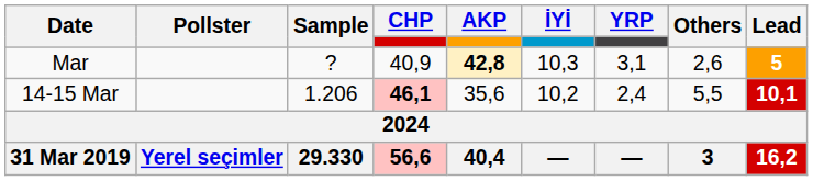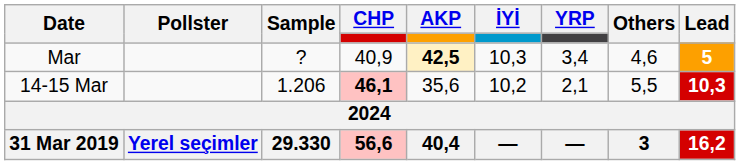 <table class="wikitable mw-collapsible" style="text-align:center; font-size:85%; line-height:14px;">
 <tr>
 <th rowspan="2">Date</th>
 <th rowspan="2">Pollster</th>
 <th rowspan="2">Sample</th>
 <th style="width:3em;"><a href='#'>CHP</a></th>
 <th style="width:3em;"><a href='#'>AKP</a></th>
 <th style="width:3em;"><a href='#'>İYİ</a></th>
 <th style="width:3em;"><a href='#'>YRP</a></th>
 <th rowspan="2">Others</th>
 <th rowspan="2">Lead</th>
 </tr>
 <tr>
 <th style="background:#d40000;"></th>
 <th style="background:#fda000;"></th>
 <th style="background:#0099cc;"></th>
 <th style="background:#414042;"></th>
 </tr>
 <tr>
 <td>Mar</td>
 <td></td>
 <td>?</td>
 <td>40,9</td>
-<td style="background:#FFF1C4"><strong>42,8</strong></td>
+<td style="background:#FFF1C4"><strong>42,5</strong></td>
 <td>10,3</td>
-<td>3,1</td>
-<td>2,6</td>
+<td>3,4</td>
+<td>4,6</td>
 <th style="background:#fda000; color:white;">5</th>
 </tr>
 <tr>
 <td>14-15 Mar</td>
 <td></td>
 <td>1.206</td>
 <td style="background:#FFC2C2"><strong>46,1</strong></td>
 <td>35,6</td>
 <td>10,2</td>
-<td>2,4</td>
+<td>2,1</td>
 <td>5,5</td>
-<th style="background:#d40000; color:white;">10,1</th>
+<th style="background:#d40000; color:white;">10,3</th>
 </tr>
 <tr>
 <th colspan="9">2024</th>
 </tr>
 <tr>
 <th>31 Mar 2019</th>
 <th><a href='#'>Yerel seçimler</a></th>
 <th>29.330</th>
 <th style="background:#FFC2C2">56,6</th>
 <th>40,4</th>
 <th>—</th>
 <th>—</th>
 <th>3</th>
 <th style="background:#d40000; color:white;">16,2</th>
 </tr>
 </table>
